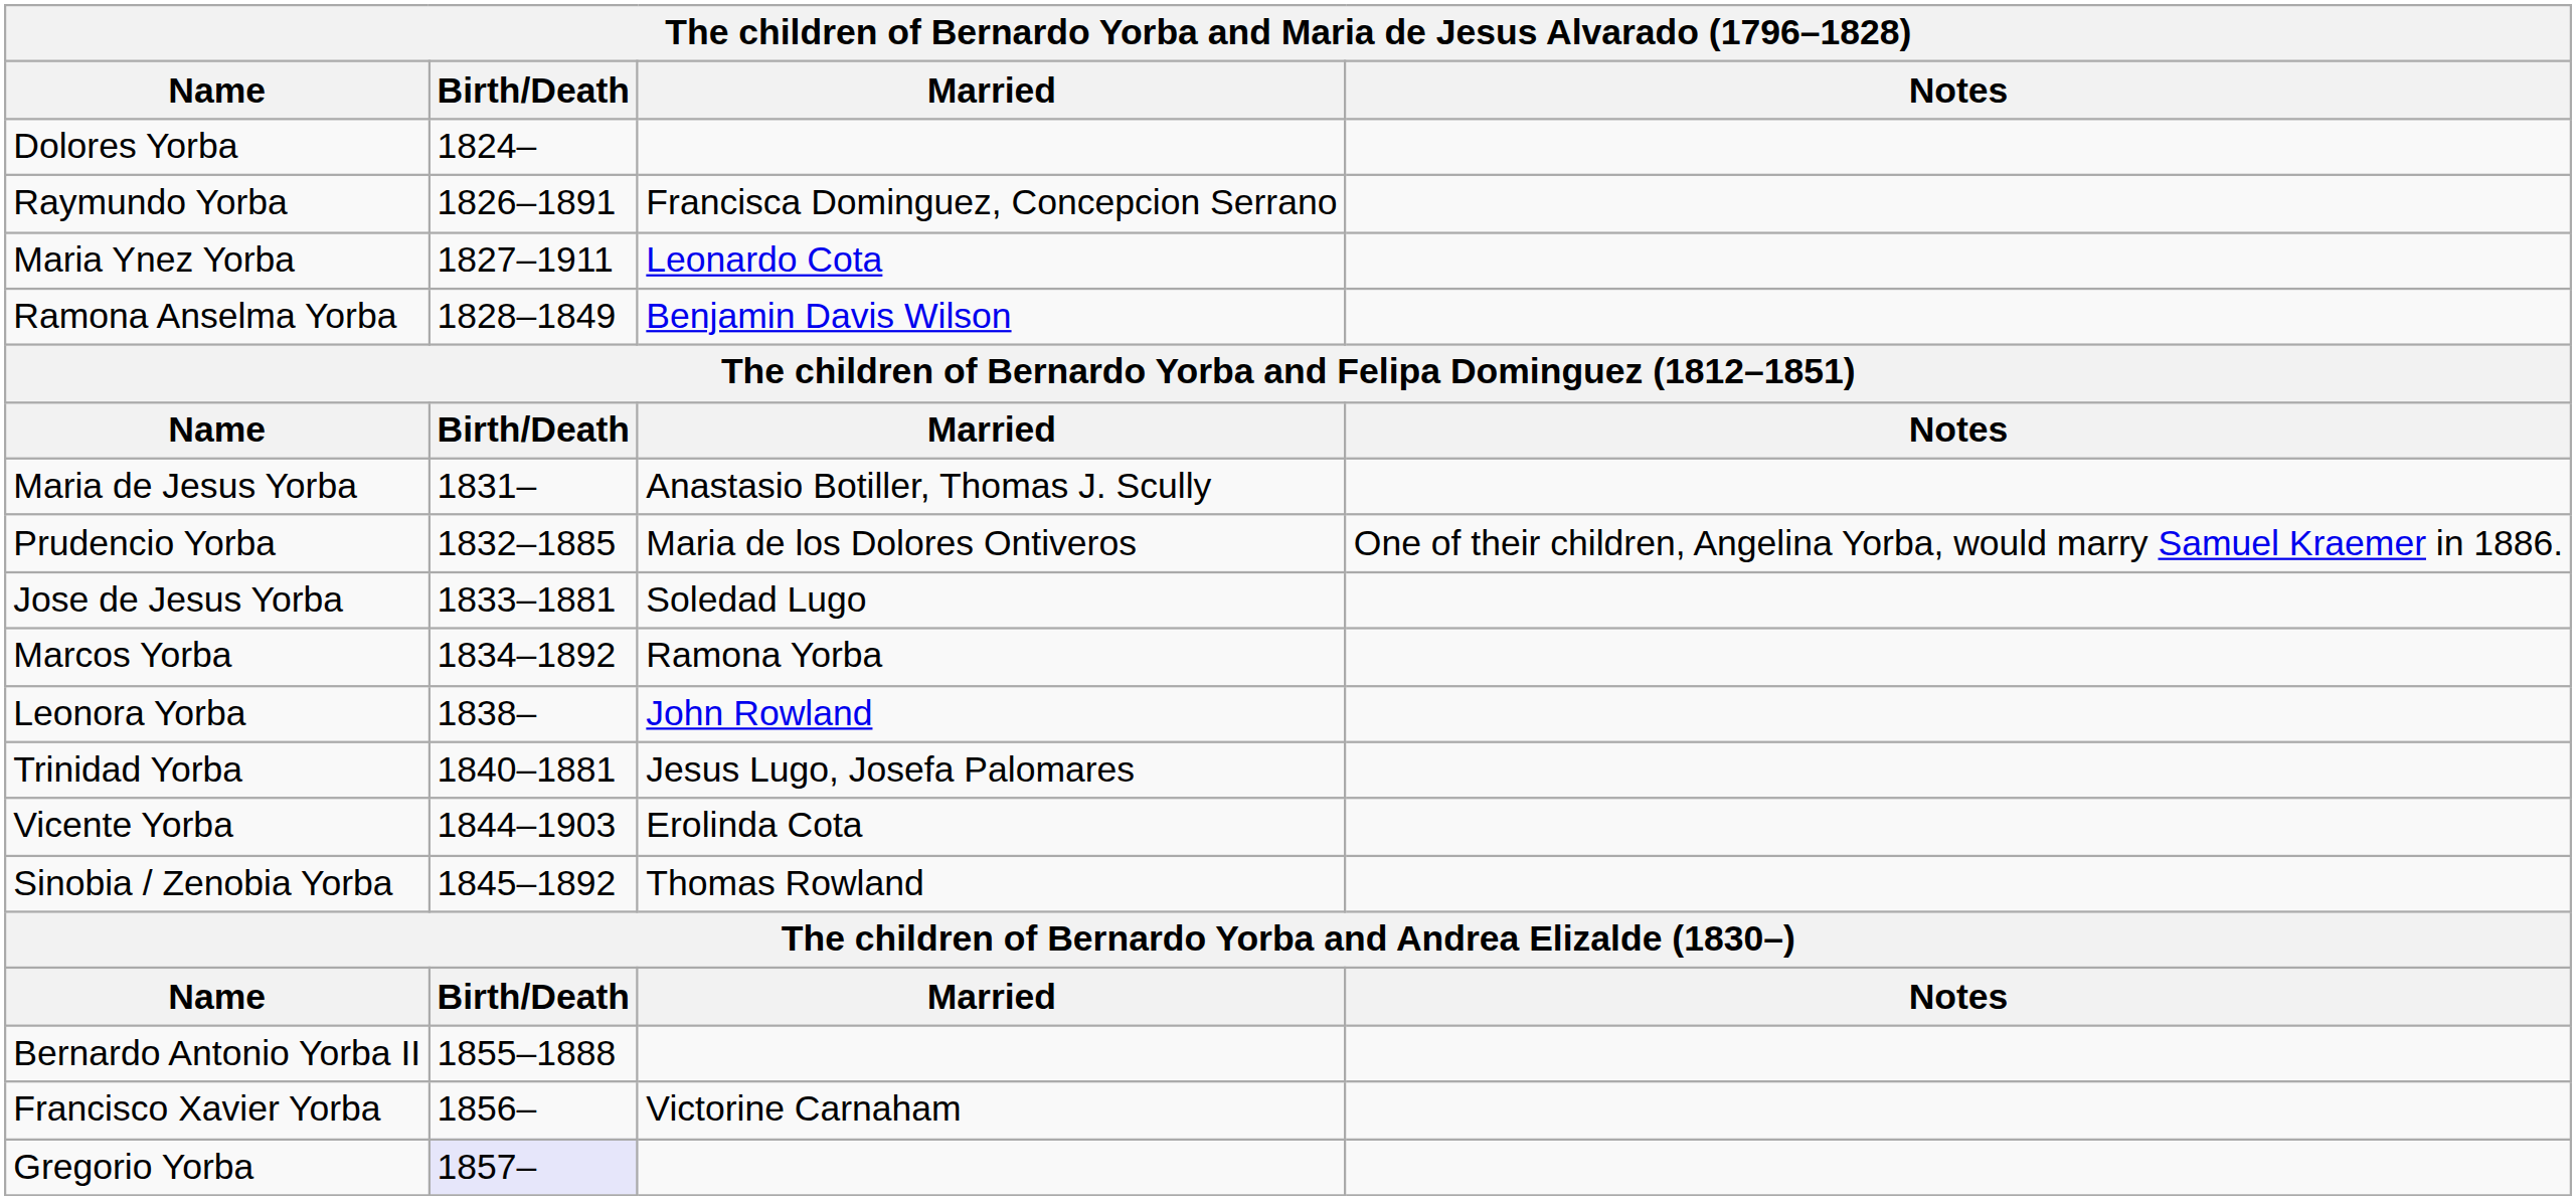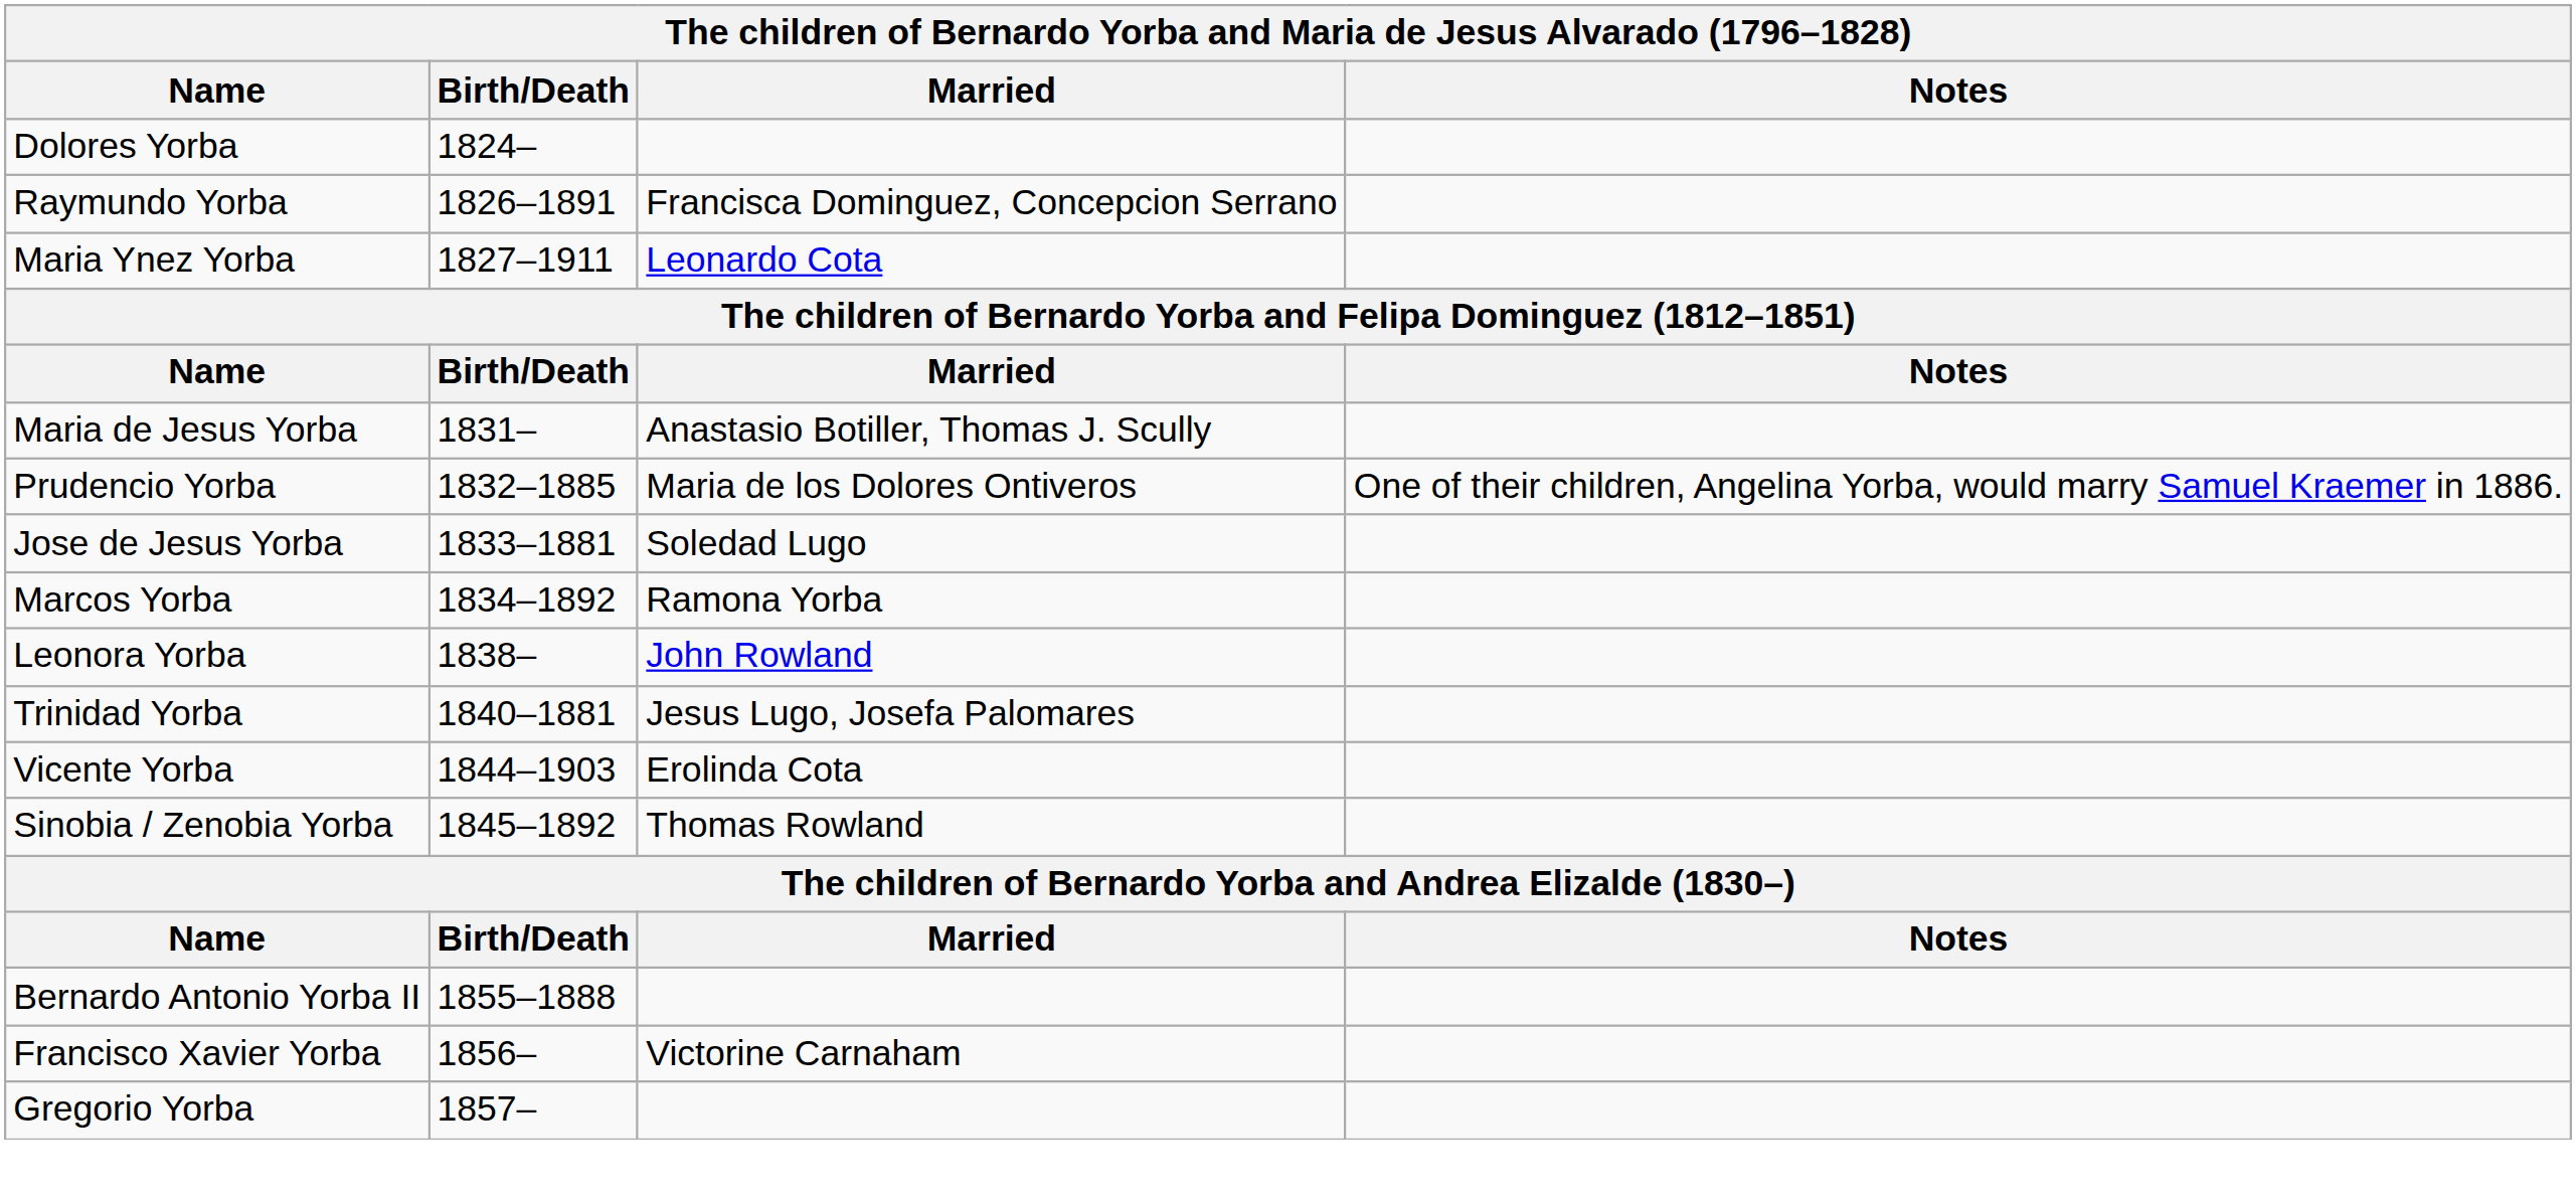 <table class="wikitable">
 <tr>
 <th colspan="4">The children of Bernardo Yorba and Maria de Jesus Alvarado (1796–1828)</th>
 </tr>
 <tr>
 <th>Name</th>
 <th>Birth/Death</th>
 <th>Married</th>
 <th>Notes</th>
 </tr>
 <tr>
 <td>Dolores Yorba</td>
 <td>1824–</td>
 <td></td>
 <td></td>
 </tr>
 <tr>
 <td>Raymundo Yorba</td>
 <td>1826–1891</td>
 <td>Francisca Dominguez, Concepcion Serrano</td>
 <td></td>
 </tr>
 <tr>
 <td>Maria Ynez Yorba</td>
 <td>1827–1911</td>
 <td><a href='#'>Leonardo Cota</a></td>
-<td></td>
-</tr>
-<tr>
-<td>Ramona Anselma Yorba</td>
-<td>1828–1849</td>
-<td><a href='#'>Benjamin Davis Wilson</a></td>
 <td></td>
 </tr>
 <tr>
 <th colspan="4">The children of Bernardo Yorba and Felipa Dominguez (1812–1851)</th>
 </tr>
 <tr>
 <th>Name</th>
 <th>Birth/Death</th>
 <th>Married</th>
 <th>Notes</th>
 </tr>
 <tr>
 <td>Maria de Jesus Yorba</td>
 <td>1831–</td>
 <td>Anastasio Botiller, Thomas J. Scully</td>
 <td></td>
 </tr>
 <tr>
 <td>Prudencio Yorba</td>
 <td>1832–1885</td>
 <td>Maria de los Dolores Ontiveros</td>
 <td>One of their children, Angelina Yorba, would marry <a href='#'>Samuel Kraemer</a> in 1886.</td>
 </tr>
 <tr>
 <td>Jose de Jesus Yorba</td>
 <td>1833–1881</td>
 <td>Soledad Lugo</td>
 <td></td>
 </tr>
 <tr>
 <td>Marcos Yorba</td>
 <td>1834–1892</td>
 <td>Ramona Yorba</td>
 <td></td>
 </tr>
 <tr>
 <td>Leonora Yorba</td>
 <td>1838–</td>
 <td><a href='#'>John Rowland</a></td>
 <td></td>
 </tr>
 <tr>
 <td>Trinidad Yorba</td>
 <td>1840–1881</td>
 <td>Jesus Lugo, Josefa Palomares</td>
 <td></td>
 </tr>
 <tr>
 <td>Vicente Yorba</td>
 <td>1844–1903</td>
 <td>Erolinda Cota</td>
 <td></td>
 </tr>
 <tr>
 <td>Sinobia / Zenobia Yorba</td>
 <td>1845–1892</td>
 <td>Thomas Rowland</td>
 <td></td>
 </tr>
 <tr>
 <th colspan="4">The children of Bernardo Yorba and Andrea Elizalde (1830–)</th>
 </tr>
 <tr>
 <th>Name</th>
 <th>Birth/Death</th>
 <th>Married</th>
 <th>Notes</th>
 </tr>
 <tr>
 <td>Bernardo Antonio Yorba II</td>
 <td>1855–1888</td>
 <td></td>
 <td></td>
 </tr>
 <tr>
 <td>Francisco Xavier Yorba</td>
 <td>1856–</td>
 <td>Victorine Carnaham</td>
 <td></td>
 </tr>
 <tr>
 <td>Gregorio Yorba</td>
-<td style="background: lavender;">1857–</td>
+<td>1857–</td>
 <td></td>
 <td></td>
 </tr>
 </table>
